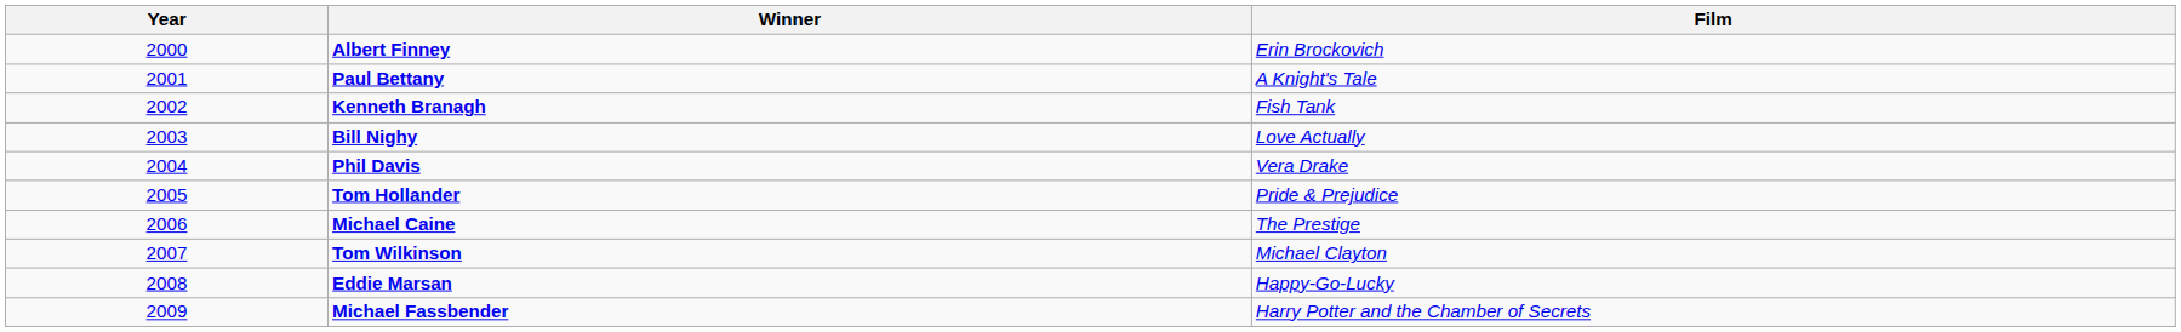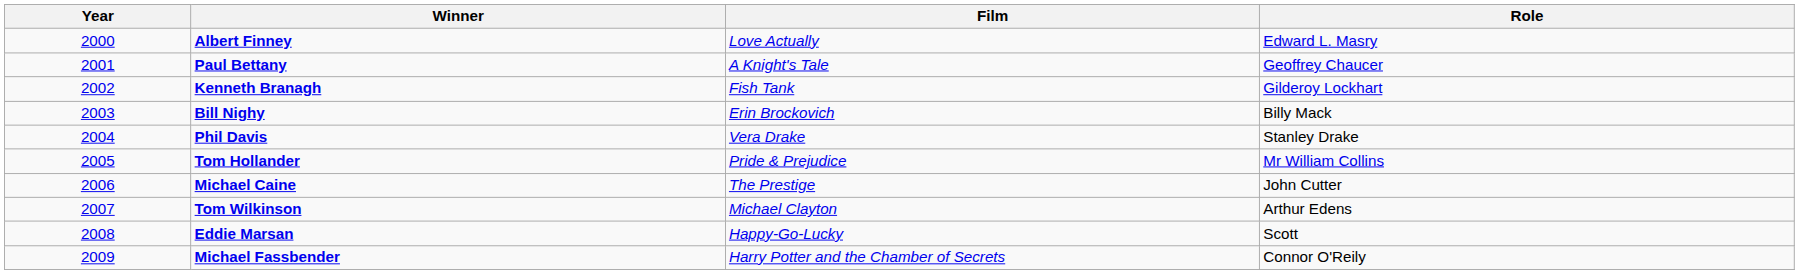 <table class="wikitable" width="95%" cellpadding="5">
 <tr>
 <th width="100"><strong>Year</strong></th>
 <th width="300"><strong>Winner</strong></th>
 <th width="300"><strong>Film</strong></th>
+<th width="300"><strong>Role</strong></th>
 </tr>
 <tr>
 <td style="text-align:center;"><a href='#'>2000</a></td>
 <td><strong><a href='#'>Albert Finney</a></strong></td>
-<td><em><a href='#'>Erin Brockovich</a></em></td>
+<td><em><a href='#'>Love Actually</a></em></td>
+<td><a href='#'>Edward L. Masry</a></td>
 </tr>
 <tr>
 <td style="text-align:center;"><a href='#'>2001</a></td>
 <td><strong><a href='#'>Paul Bettany</a></strong></td>
 <td><em><a href='#'>A Knight's Tale</a></em></td>
+<td><a href='#'>Geoffrey Chaucer</a></td>
 </tr>
 <tr>
 <td style="text-align:center;"><a href='#'>2002</a></td>
 <td><strong><a href='#'>Kenneth Branagh</a></strong></td>
 <td><em><a href='#'>Fish Tank</a></em></td>
+<td><a href='#'>Gilderoy Lockhart</a></td>
 </tr>
 <tr>
 <td style="text-align:center;"><a href='#'>2003</a></td>
 <td><strong><a href='#'>Bill Nighy</a></strong></td>
-<td><em><a href='#'>Love Actually</a></em></td>
+<td><em><a href='#'>Erin Brockovich</a></em></td>
+<td>Billy Mack</td>
 </tr>
 <tr>
 <td style="text-align:center;"><a href='#'>2004</a></td>
 <td><strong><a href='#'>Phil Davis</a></strong></td>
 <td><em><a href='#'>Vera Drake</a></em></td>
+<td>Stanley Drake</td>
 </tr>
 <tr>
 <td style="text-align:center;"><a href='#'>2005</a></td>
 <td><strong><a href='#'>Tom Hollander</a></strong></td>
 <td><em><a href='#'>Pride & Prejudice</a></em></td>
+<td><a href='#'>Mr William Collins</a></td>
 </tr>
 <tr>
 <td style="text-align:center;"><a href='#'>2006</a></td>
 <td><strong><a href='#'>Michael Caine</a></strong></td>
 <td><em><a href='#'>The Prestige</a></em></td>
+<td>John Cutter</td>
 </tr>
 <tr>
 <td style="text-align:center;"><a href='#'>2007</a></td>
 <td><strong><a href='#'>Tom Wilkinson</a></strong></td>
 <td><em><a href='#'>Michael Clayton</a></em></td>
+<td>Arthur Edens</td>
 </tr>
 <tr>
 <td style="text-align:center;"><a href='#'>2008</a></td>
 <td><strong><a href='#'>Eddie Marsan</a></strong></td>
 <td><em><a href='#'>Happy-Go-Lucky</a></em></td>
+<td>Scott</td>
 </tr>
 <tr>
 <td style="text-align:center;"><a href='#'>2009</a></td>
 <td><strong><a href='#'>Michael Fassbender</a></strong></td>
 <td><em><a href='#'>Harry Potter and the Chamber of Secrets</a></em></td>
+<td>Connor O'Reily</td>
 </tr>
 </table>
